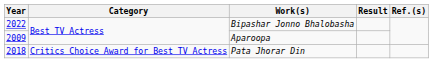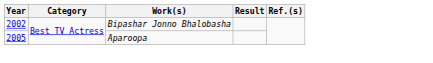 <table class="wikitable sortable">
 <tr style="text-align:center;">
 <th>Year</th>
 <th>Category</th>
 <th>Work(s)</th>
 <th>Result</th>
 <th>Ref.(s)</th>
 </tr>
 <tr>
-<td><a href='#'>2022</a></td>
+<td><a href='#'>2002</a></td>
 <td rowspan="2"><a href='#'>Best TV Actress</a></td>
 <td><em>Bipashar Jonno Bhalobasha</em></td>
 <td></td>
 </tr>
 <tr>
-<td><a href='#'>2009</a></td>
+<td><a href='#'>2005</a></td>
 <td><em>Aparoopa</em></td>
 <td></td>
 </tr>
-<tr>
-<td><a href='#'>2018</a></td>
-<td><a href='#'>Critics Choice Award for Best TV Actress</a></td>
-<td><em>Pata Jhorar Din</em></td>
-<td></td>
-<td></td>
-</tr>
 </table>
